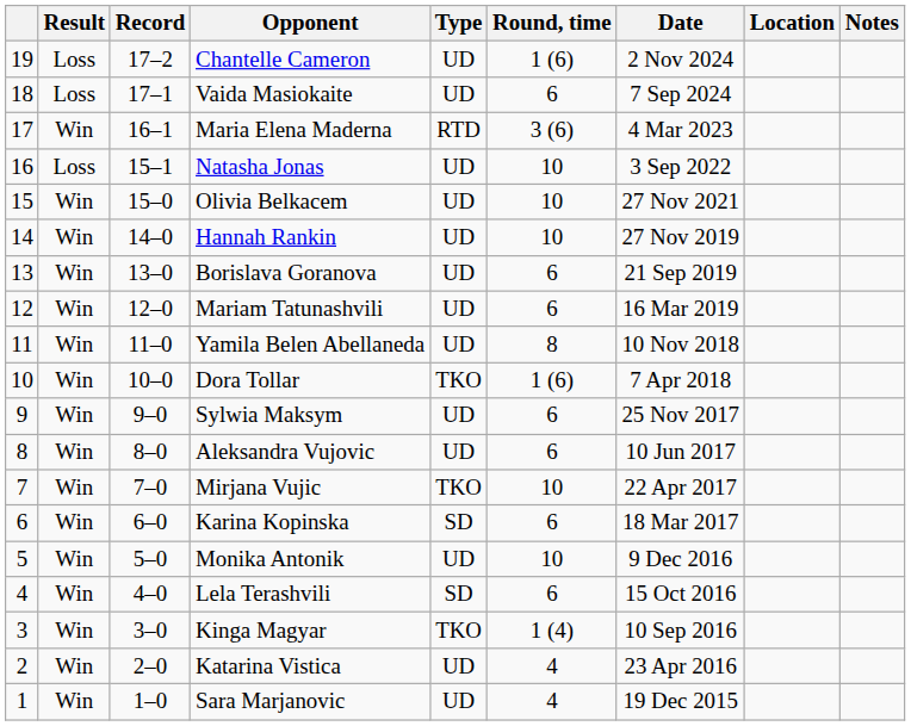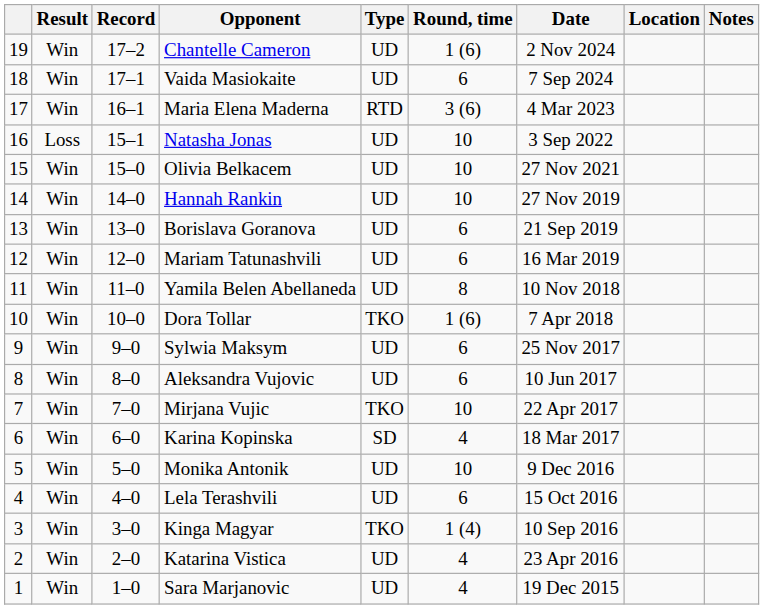 <table class=wikitable style=text-align:center>
 <tr>
 <th></th>
 <th>Result</th>
 <th>Record</th>
 <th>Opponent</th>
 <th>Type</th>
 <th>Round, time</th>
 <th>Date</th>
 <th>Location</th>
 <th>Notes</th>
 </tr>
 <tr>
 <td>19</td>
-<td>Loss</td>
+<td>Win</td>
 <td>17–2</td>
 <td align=left><a href='#'>Chantelle Cameron</a></td>
 <td>UD</td>
 <td>1 (6)</td>
 <td>2 Nov 2024</td>
 <td align=left></td>
 <td align=left></td>
 </tr>
 <tr>
 <td>18</td>
-<td>Loss</td>
+<td>Win</td>
 <td>17–1</td>
 <td align=left>Vaida Masiokaite</td>
 <td>UD</td>
 <td>6</td>
 <td>7 Sep 2024</td>
 <td align=left></td>
 <td align=left></td>
 </tr>
 <tr>
 <td>17</td>
 <td>Win</td>
 <td>16–1</td>
 <td align=left>Maria Elena Maderna</td>
 <td>RTD</td>
 <td>3 (6)</td>
 <td>4 Mar 2023</td>
 <td align=left></td>
 <td align=left></td>
 </tr>
 <tr>
 <td>16</td>
 <td>Loss</td>
 <td>15–1</td>
 <td align=left><a href='#'>Natasha Jonas</a></td>
 <td>UD</td>
 <td>10</td>
 <td>3 Sep 2022</td>
 <td align=left></td>
 <td align=left></td>
 </tr>
 <tr>
 <td>15</td>
 <td>Win</td>
 <td>15–0</td>
 <td align=left>Olivia Belkacem</td>
 <td>UD</td>
 <td>10</td>
 <td>27 Nov 2021</td>
 <td align=left></td>
 <td align=left></td>
 </tr>
 <tr>
 <td>14</td>
 <td>Win</td>
 <td>14–0</td>
 <td align=left><a href='#'>Hannah Rankin</a></td>
 <td>UD</td>
 <td>10</td>
 <td>27 Nov 2019</td>
 <td align=left></td>
 <td align=left></td>
 </tr>
 <tr>
 <td>13</td>
 <td>Win</td>
 <td>13–0</td>
 <td align=left>Borislava Goranova</td>
 <td>UD</td>
 <td>6</td>
 <td>21 Sep 2019</td>
 <td align=left></td>
 <td align=left></td>
 </tr>
 <tr>
 <td>12</td>
 <td>Win</td>
 <td>12–0</td>
 <td align=left>Mariam Tatunashvili</td>
 <td>UD</td>
 <td>6</td>
 <td>16 Mar 2019</td>
 <td align=left></td>
 <td align=left></td>
 </tr>
 <tr>
 <td>11</td>
 <td>Win</td>
 <td>11–0</td>
 <td align=left>Yamila Belen Abellaneda</td>
 <td>UD</td>
 <td>8</td>
 <td>10 Nov 2018</td>
 <td align=left></td>
 <td align=left></td>
 </tr>
 <tr>
 <td>10</td>
 <td>Win</td>
 <td>10–0</td>
 <td align=left>Dora Tollar</td>
 <td>TKO</td>
 <td>1 (6)</td>
 <td>7 Apr 2018</td>
 <td align=left></td>
 <td align=left></td>
 </tr>
 <tr>
 <td>9</td>
 <td>Win</td>
 <td>9–0</td>
 <td align=left>Sylwia Maksym</td>
 <td>UD</td>
 <td>6</td>
 <td>25 Nov 2017</td>
 <td align=left></td>
 <td align=left></td>
 </tr>
 <tr>
 <td>8</td>
 <td>Win</td>
 <td>8–0</td>
 <td align=left>Aleksandra Vujovic</td>
 <td>UD</td>
 <td>6</td>
 <td>10 Jun 2017</td>
 <td align=left></td>
 <td align=left></td>
 </tr>
 <tr>
 <td>7</td>
 <td>Win</td>
 <td>7–0</td>
 <td align=left>Mirjana Vujic</td>
 <td>TKO</td>
 <td>10</td>
 <td>22 Apr 2017</td>
 <td align=left></td>
 <td align=left></td>
 </tr>
 <tr>
 <td>6</td>
 <td>Win</td>
 <td>6–0</td>
 <td align=left>Karina Kopinska</td>
 <td>SD</td>
-<td>6</td>
+<td>4</td>
 <td>18 Mar 2017</td>
 <td align=left></td>
 <td align=left></td>
 </tr>
 <tr>
 <td>5</td>
 <td>Win</td>
 <td>5–0</td>
 <td align=left>Monika Antonik</td>
 <td>UD</td>
 <td>10</td>
 <td>9 Dec 2016</td>
 <td align=left></td>
 <td align=left></td>
 </tr>
 <tr>
 <td>4</td>
 <td>Win</td>
 <td>4–0</td>
 <td align=left>Lela Terashvili</td>
-<td>SD</td>
+<td>UD</td>
 <td>6</td>
 <td>15 Oct 2016</td>
 <td align=left></td>
 <td align=left></td>
 </tr>
 <tr>
 <td>3</td>
 <td>Win</td>
 <td>3–0</td>
 <td align=left>Kinga Magyar</td>
 <td>TKO</td>
 <td>1 (4)</td>
 <td>10 Sep 2016</td>
 <td align=left></td>
 <td align=left></td>
 </tr>
 <tr>
 <td>2</td>
 <td>Win</td>
 <td>2–0</td>
 <td align=left>Katarina Vistica</td>
 <td>UD</td>
 <td>4</td>
 <td>23 Apr 2016</td>
 <td align=left></td>
 <td align=left></td>
 </tr>
 <tr>
 <td>1</td>
 <td>Win</td>
 <td>1–0</td>
 <td align=left>Sara Marjanovic</td>
 <td>UD</td>
 <td>4</td>
 <td>19 Dec 2015</td>
 <td align=left></td>
 <td align=left></td>
 </tr>
 </table>
